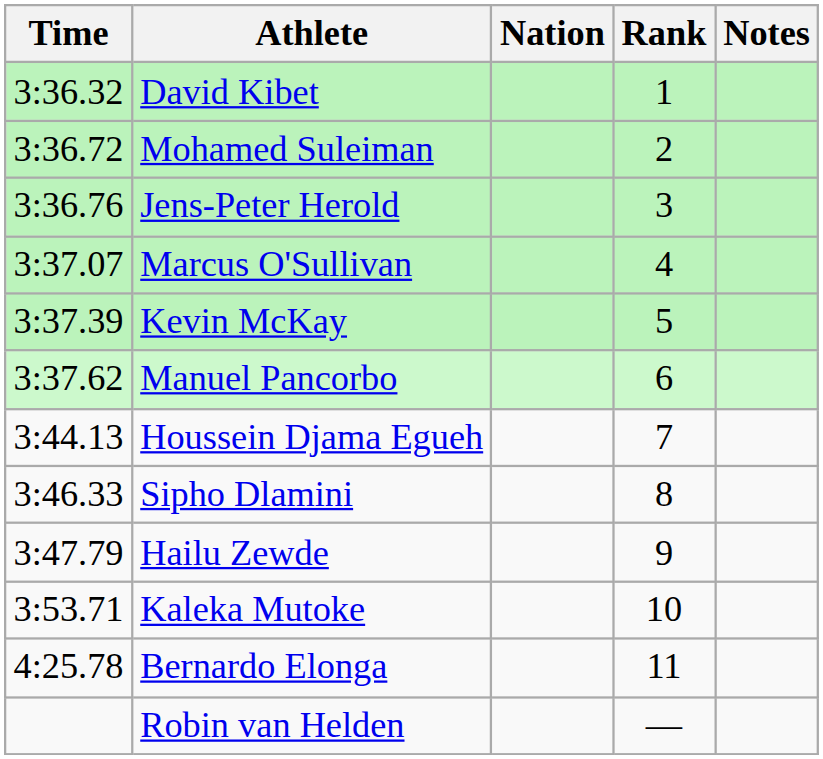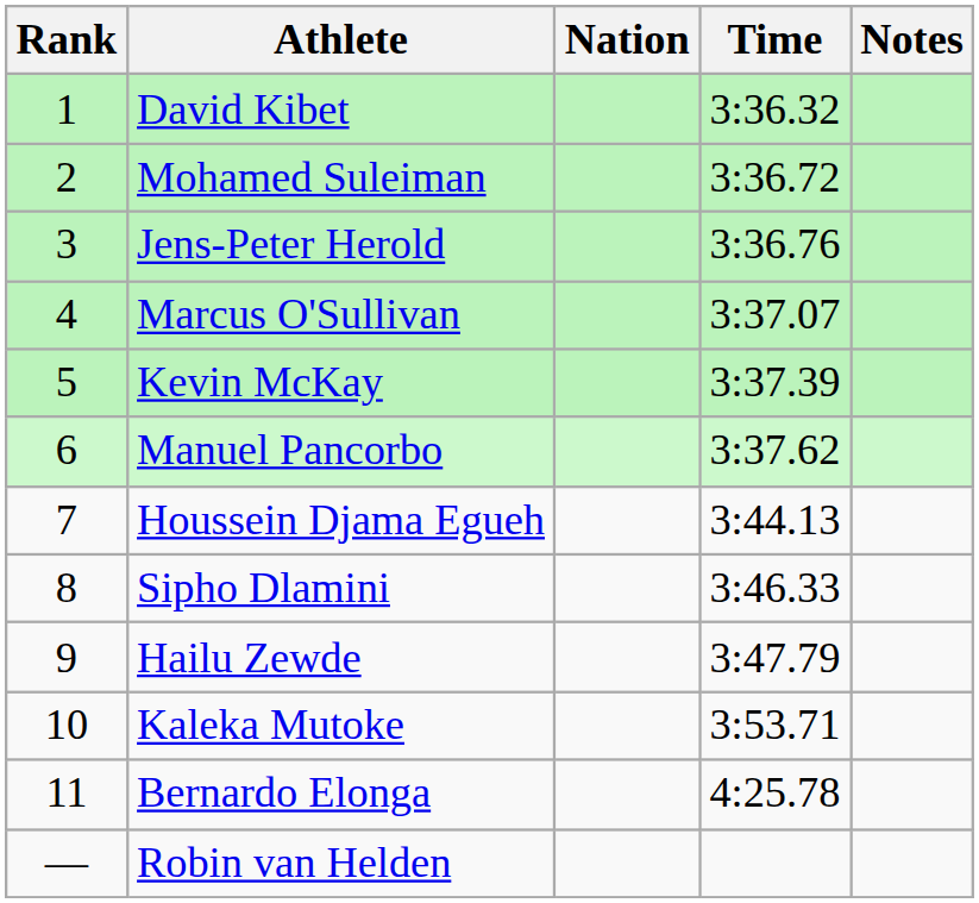 <table class="wikitable sortable" style="text-align:center">
 <tr>
-<th>Time</th>
+<th>Rank</th>
 <th>Athlete</th>
 <th>Nation</th>
-<th>Rank</th>
+<th>Time</th>
 <th>Notes</th>
 </tr>
 <tr style="background:#bbf3bb;">
-<td>3:36.32</td>
+<td>1</td>
 <td align=left><a href='#'>David Kibet</a></td>
 <td align=left></td>
-<td>1</td>
+<td>3:36.32</td>
 <td></td>
 </tr>
 <tr style="background:#bbf3bb;">
-<td>3:36.72</td>
+<td>2</td>
 <td align=left><a href='#'>Mohamed Suleiman</a></td>
 <td align=left></td>
-<td>2</td>
+<td>3:36.72</td>
 <td></td>
 </tr>
 <tr style="background:#bbf3bb;">
-<td>3:36.76</td>
+<td>3</td>
 <td align=left><a href='#'>Jens-Peter Herold</a></td>
 <td align=left></td>
-<td>3</td>
+<td>3:36.76</td>
 <td></td>
 </tr>
 <tr style="background:#bbf3bb;">
-<td>3:37.07</td>
+<td>4</td>
 <td align=left><a href='#'>Marcus O'Sullivan</a></td>
 <td align=left></td>
-<td>4</td>
+<td>3:37.07</td>
 <td></td>
 </tr>
 <tr style="background:#bbf3bb;">
-<td>3:37.39</td>
+<td>5</td>
 <td align=left><a href='#'>Kevin McKay</a></td>
 <td align=left></td>
-<td>5</td>
+<td>3:37.39</td>
 <td></td>
 </tr>
 <tr style="background:#ccf9cc;">
-<td>3:37.62</td>
+<td>6</td>
 <td align=left><a href='#'>Manuel Pancorbo</a></td>
 <td align=left></td>
-<td>6</td>
+<td>3:37.62</td>
 <td></td>
 </tr>
 <tr>
-<td>3:44.13</td>
+<td>7</td>
 <td align=left><a href='#'>Houssein Djama Egueh</a></td>
 <td align=left></td>
-<td>7</td>
+<td>3:44.13</td>
 <td></td>
 </tr>
 <tr>
-<td>3:46.33</td>
+<td>8</td>
 <td align=left><a href='#'>Sipho Dlamini</a></td>
 <td align=left></td>
-<td>8</td>
+<td>3:46.33</td>
 <td></td>
 </tr>
 <tr>
-<td>3:47.79</td>
+<td>9</td>
 <td align=left><a href='#'>Hailu Zewde</a></td>
 <td align=left></td>
-<td>9</td>
+<td>3:47.79</td>
 <td></td>
 </tr>
 <tr>
-<td>3:53.71</td>
+<td>10</td>
 <td align=left><a href='#'>Kaleka Mutoke</a></td>
 <td align=left></td>
-<td>10</td>
+<td>3:53.71</td>
 <td></td>
 </tr>
 <tr>
-<td>4:25.78</td>
+<td>11</td>
 <td align=left><a href='#'>Bernardo Elonga</a></td>
 <td align=left></td>
-<td>11</td>
+<td>4:25.78</td>
 <td></td>
 </tr>
 <tr>
-<td></td>
+<td data-sort-value=12>—</td>
 <td align=left><a href='#'>Robin van Helden</a></td>
 <td align=left></td>
-<td data-sort-value=12>—</td>
+<td></td>
 <td></td>
 </tr>
 </table>
